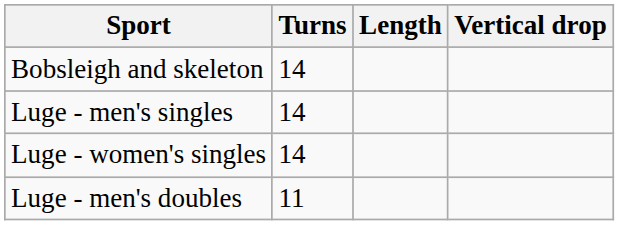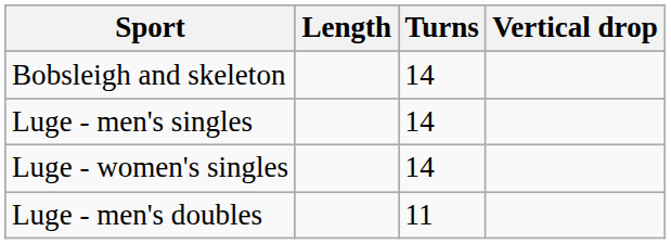 <table class="wikitable">
 <tr>
 <th>Sport</th>
+<th>Length</th>
 <th>Turns</th>
-<th>Length</th>
 <th>Vertical drop</th>
 </tr>
 <tr>
 <td>Bobsleigh and skeleton</td>
+<td></td>
 <td>14</td>
-<td></td>
 <td></td>
 </tr>
 <tr>
 <td>Luge - men's singles</td>
+<td></td>
 <td>14</td>
-<td></td>
 <td></td>
 </tr>
 <tr>
 <td>Luge - women's singles</td>
+<td></td>
 <td>14</td>
-<td></td>
 <td></td>
 </tr>
 <tr>
 <td>Luge - men's doubles</td>
+<td></td>
 <td>11</td>
-<td></td>
 <td></td>
 </tr>
 </table>
